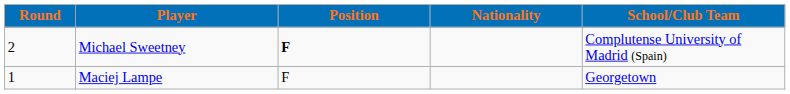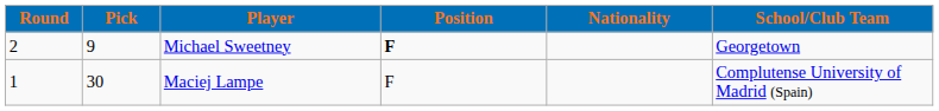 <table class="wikitable sortable sortable">
 <tr>
 <th style="background:#0070B8;color:#FF7518;" width="7%">Round</th>
+<th style="background:#0070B8;color:#FF7518;" width="7%">Pick</th>
 <th style="background:#0070B8;color:#FF7518;" width="20%">Player</th>
 <th style="background:#0070B8;color:#FF7518;" width="15%">Position</th>
 <th style="background:#0070B8;color:#FF7518;" width="15%">Nationality</th>
 <th style="background:#0070B8;color:#FF7518;" width="20%">School/Club Team</th>
 </tr>
 <tr>
 <td>2</td>
+<td>9</td>
 <td><a href='#'>Michael Sweetney</a></td>
 <td><strong>F</strong></td>
 <td></td>
-<td><a href='#'>Complutense University of Madrid</a> <small> (Spain)</small></td>
+<td><a href='#'>Georgetown</a></td>
 </tr>
 <tr>
 <td>1</td>
+<td>30</td>
 <td><a href='#'>Maciej Lampe</a></td>
 <td>F</td>
 <td></td>
-<td><a href='#'>Georgetown</a></td>
+<td><a href='#'>Complutense University of Madrid</a> <small> (Spain)</small></td>
 </tr>
 </table>
